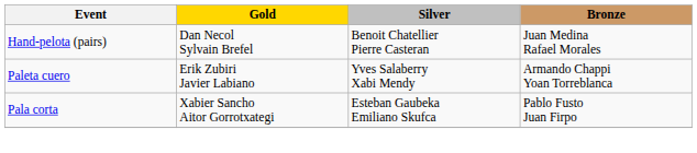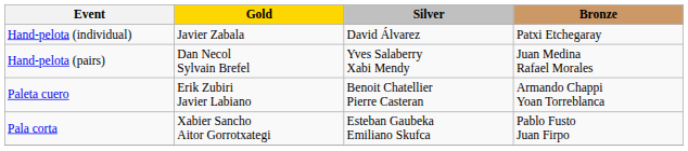 <table class="wikitable" style="max-width: 23cm; width: 100%">
 <tr>
 <th scope="col">Event</th>
 <th scope="col" style="background-color:gold; width:25%">Gold</th>
 <th scope="col" style="background-color:silver; width:25%; width:25%">Silver</th>
 <th scope="col" style="background-color:#cc9966; width:25%">Bronze</th>
 </tr>
 <tr>
+<td><a href='#'>Hand-pelota</a> (individual)</td>
+<td> Javier Zabala</td>
+<td> David Álvarez</td>
+<td> Patxi Etchegaray</td>
+</tr>
+<tr>
 <td><a href='#'>Hand-pelota</a> (pairs)</td>
 <td> Dan Necol<br>Sylvain Brefel</td>
-<td> Benoit Chatellier<br>Pierre Casteran</td>
+<td> Yves Salaberry<br>Xabi Mendy</td>
 <td> Juan Medina<br>Rafael Morales</td>
 </tr>
 <tr>
 <td><a href='#'>Paleta cuero</a></td>
 <td> Erik Zubiri<br>Javier Labiano</td>
-<td> Yves Salaberry<br>Xabi Mendy</td>
+<td> Benoit Chatellier<br>Pierre Casteran</td>
 <td> Armando Chappi<br>Yoan Torreblanca</td>
 </tr>
 <tr>
 <td><a href='#'>Pala corta</a></td>
 <td> Xabier Sancho<br>Aitor Gorrotxategi</td>
 <td> Esteban Gaubeka<br>Emiliano Skufca</td>
 <td> Pablo Fusto<br>Juan Firpo</td>
 </tr>
 <tr>
 </tr>
 </table>
